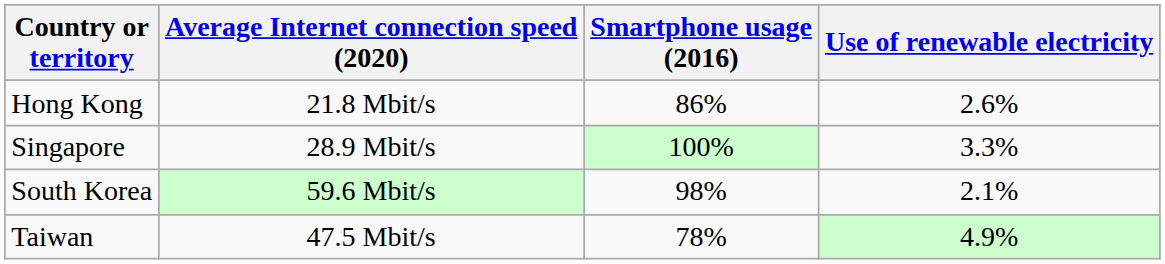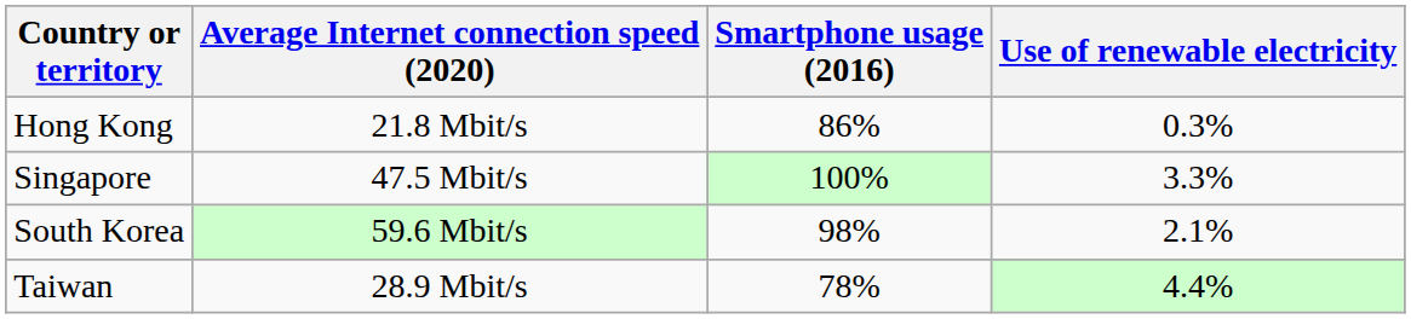 <table class="wikitable sortable" border="1" style="font-size:100%">
 <tr style="background:#ececec;">
 <th>Country or <br><a href='#'>territory</a></th>
 <th><a href='#'>Average Internet connection speed</a><br> (2020)</th>
 <th><a href='#'>Smartphone usage</a><br> (2016)</th>
 <th><a href='#'>Use of renewable electricity</a></th>
 </tr>
 <tr>
 <td style="text-align:left;">Hong Kong</td>
 <td align="center">21.8 Mbit/s</td>
 <td align="center">86%</td>
-<td align="center">2.6%</td>
+<td align="center">0.3%</td>
 </tr>
 <tr>
 <td style="text-align:left;">Singapore</td>
-<td align="center">28.9 Mbit/s</td>
+<td align="center">47.5 Mbit/s</td>
 <td align="center" bgcolor=#ccffcc>100%</td>
 <td align="center">3.3%</td>
 </tr>
 <tr>
 <td style="text-align:left;">South Korea</td>
 <td align="center" bgcolor=#ccffcc>59.6 Mbit/s</td>
 <td align="center">98%</td>
 <td align="center">2.1%</td>
 </tr>
 <tr>
 <td style="text-align:left;">Taiwan</td>
-<td align="center">47.5 Mbit/s</td>
+<td align="center">28.9 Mbit/s</td>
 <td align="center">78%</td>
-<td align="center" bgcolor=#ccffcc>4.9%</td>
+<td align="center" bgcolor=#ccffcc>4.4%</td>
 </tr>
 </table>
